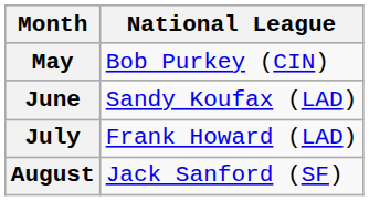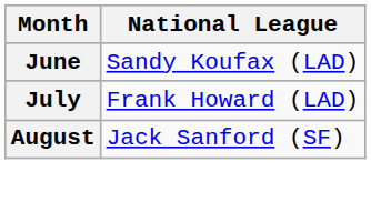 <table class="wikitable">
 <tr>
 <th>Month</th>
 <th>National League</th>
-</tr>
-<tr>
-<th>May</th>
-<td><a href='#'>Bob Purkey</a> (<a href='#'>CIN</a>)</td>
 </tr>
 <tr>
 <th>June</th>
 <td><a href='#'>Sandy Koufax</a> (<a href='#'>LAD</a>)</td>
 </tr>
 <tr>
 <th>July</th>
 <td><a href='#'>Frank Howard</a> (<a href='#'>LAD</a>)</td>
 </tr>
 <tr>
 <th>August</th>
 <td><a href='#'>Jack Sanford</a> (<a href='#'>SF</a>)</td>
 </tr>
 </table>
